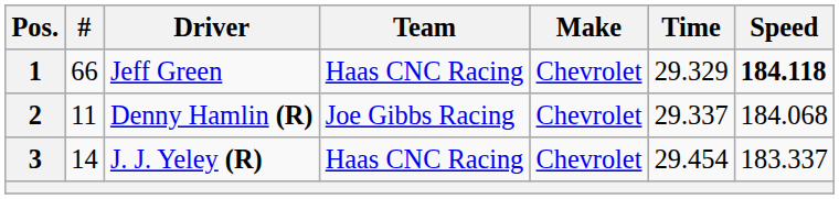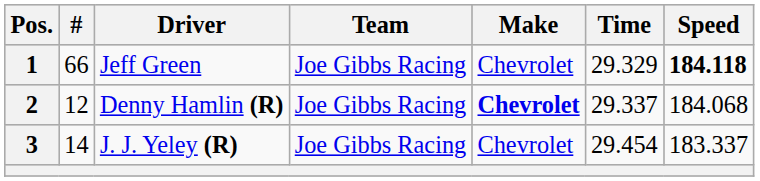 <table class="wikitable" style="font-size:95%">
 <tr>
 <th>Pos.</th>
 <th>#</th>
 <th>Driver</th>
 <th>Team</th>
 <th>Make</th>
 <th>Time</th>
 <th>Speed</th>
 </tr>
 <tr>
 <th>1</th>
 <td>66</td>
 <td><a href='#'>Jeff Green</a></td>
-<td><a href='#'>Haas CNC Racing</a></td>
+<td><a href='#'>Joe Gibbs Racing</a></td>
 <td><a href='#'>Chevrolet</a></td>
 <td>29.329</td>
 <td><strong>184.118</strong></td>
 </tr>
 <tr>
 <th>2</th>
-<td>11</td>
+<td>12</td>
 <td><a href='#'>Denny Hamlin</a> <strong>(R)</strong></td>
 <td><a href='#'>Joe Gibbs Racing</a></td>
-<td><a href='#'>Chevrolet</a></td>
+<td><strong><a href='#'>Chevrolet</a></strong></td>
 <td>29.337</td>
 <td>184.068</td>
 </tr>
 <tr>
 <th>3</th>
 <td>14</td>
 <td><a href='#'>J. J. Yeley</a> <strong>(R)</strong></td>
-<td><a href='#'>Haas CNC Racing</a></td>
+<td><a href='#'>Joe Gibbs Racing</a></td>
 <td><a href='#'>Chevrolet</a></td>
 <td>29.454</td>
 <td>183.337</td>
 </tr>
 <tr>
 <th colspan="7"></th>
 </tr>
 </table>
